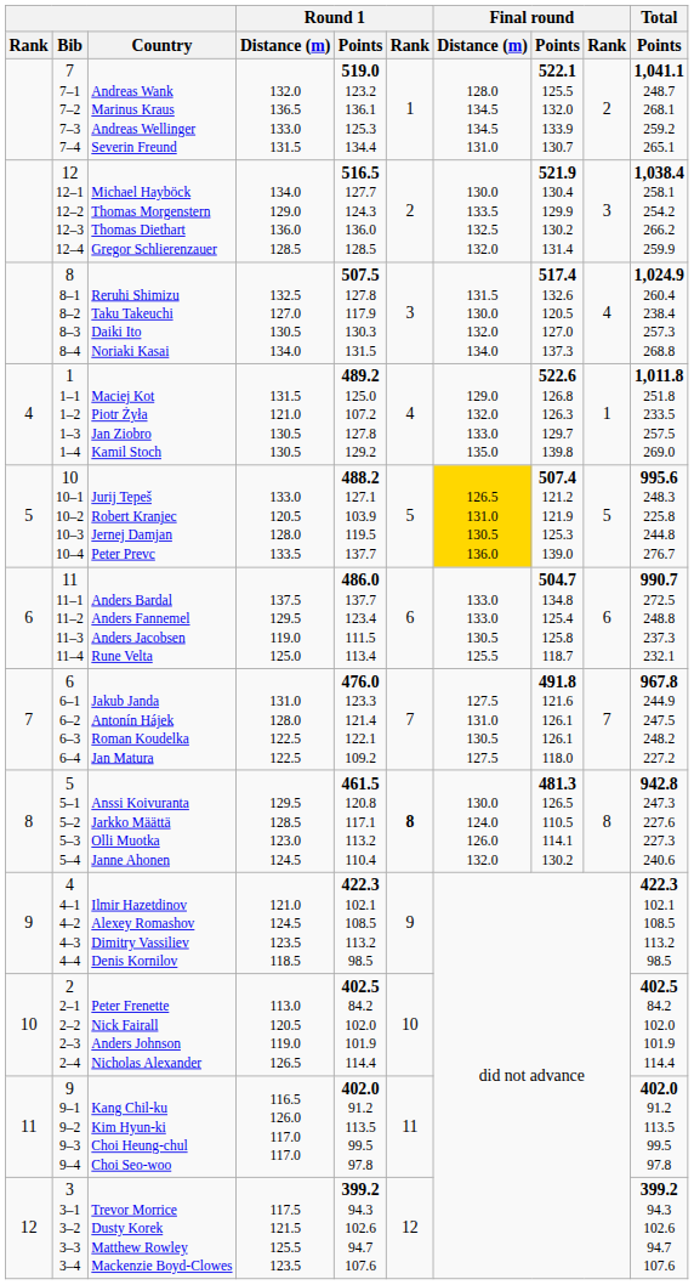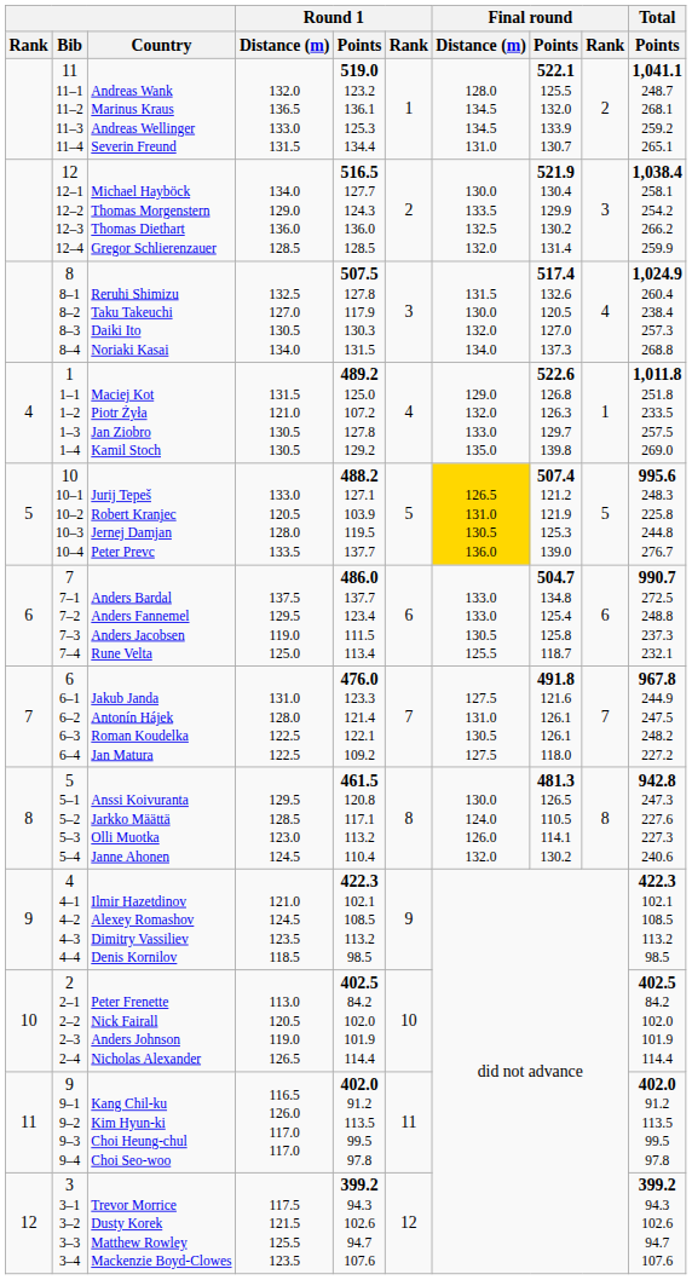 <table class="wikitable sortable" style="text-align:center">
 <tr>
 <th colspan=3></th>
 <th colspan=3>Round 1</th>
 <th colspan=3>Final round</th>
 <th>Total</th>
 </tr>
 <tr>
 <th>Rank</th>
 <th>Bib</th>
 <th>Country</th>
 <th>Distance (<a href='#'>m</a>)</th>
 <th>Points</th>
 <th>Rank</th>
 <th>Distance (<a href='#'>m</a>)</th>
 <th>Points</th>
 <th>Rank</th>
 <th>Points</th>
 </tr>
 <tr>
 <td></td>
-<td>7 <br><small> 7–1 <br> 7–2 <br> 7–3 <br> 7–4</small></td>
+<td>11 <br><small> 11–1 <br> 11–2 <br> 11–3 <br> 11–4</small></td>
 <td align=left> <br><small> <a href='#'>Andreas Wank</a> <br> <a href='#'>Marinus Kraus</a> <br> <a href='#'>Andreas Wellinger</a> <br> <a href='#'>Severin Freund</a></small></td>
 <td><br><small> 132.0 <br> 136.5 <br> 133.0 <br> 131.5</small></td>
 <td><strong>519.0</strong> <br><small> 123.2 <br> 136.1 <br> 125.3 <br> 134.4</small></td>
 <td>1</td>
 <td><br><small> 128.0 <br> 134.5 <br> 134.5 <br> 131.0</small></td>
 <td><strong>522.1</strong> <br><small> 125.5 <br> 132.0 <br> 133.9 <br> 130.7</small></td>
 <td>2</td>
 <td><strong>1,041.1</strong> <br><small> 248.7 <br> 268.1 <br> 259.2 <br> 265.1</small></td>
 </tr>
 <tr>
 <td></td>
 <td>12 <br><small> 12–1 <br> 12–2 <br> 12–3 <br> 12–4</small></td>
 <td align=left> <br><small> <a href='#'>Michael Hayböck</a> <br> <a href='#'>Thomas Morgenstern</a> <br> <a href='#'>Thomas Diethart</a> <br> <a href='#'>Gregor Schlierenzauer</a></small></td>
 <td><br><small> 134.0 <br> 129.0 <br> 136.0 <br> 128.5</small></td>
 <td><strong>516.5</strong> <br><small> 127.7 <br> 124.3 <br> 136.0 <br> 128.5</small></td>
 <td>2</td>
 <td><br><small> 130.0 <br> 133.5 <br> 132.5 <br> 132.0</small></td>
 <td><strong>521.9</strong> <br><small> 130.4 <br> 129.9 <br> 130.2 <br> 131.4</small></td>
 <td>3</td>
 <td><strong>1,038.4</strong> <br><small> 258.1 <br> 254.2 <br> 266.2 <br> 259.9</small></td>
 </tr>
 <tr>
 <td></td>
 <td>8 <br><small> 8–1 <br> 8–2 <br> 8–3 <br> 8–4</small></td>
 <td align=left> <br><small> <a href='#'>Reruhi Shimizu</a> <br> <a href='#'>Taku Takeuchi</a> <br> <a href='#'>Daiki Ito</a> <br> <a href='#'>Noriaki Kasai</a></small></td>
 <td><br><small> 132.5 <br> 127.0 <br> 130.5 <br> 134.0</small></td>
 <td><strong>507.5</strong> <br><small> 127.8 <br> 117.9 <br> 130.3 <br> 131.5</small></td>
 <td>3</td>
 <td><br><small> 131.5 <br> 130.0 <br> 132.0 <br> 134.0</small></td>
 <td><strong>517.4</strong> <br><small> 132.6 <br> 120.5 <br> 127.0 <br> 137.3</small></td>
 <td>4</td>
 <td><strong>1,024.9</strong> <br><small> 260.4 <br> 238.4 <br> 257.3 <br> 268.8</small></td>
 </tr>
 <tr>
 <td>4</td>
 <td>1 <br><small> 1–1 <br> 1–2 <br> 1–3 <br> 1–4</small></td>
 <td align=left> <br><small> <a href='#'>Maciej Kot</a> <br> <a href='#'>Piotr Żyła</a> <br> <a href='#'>Jan Ziobro</a> <br> <a href='#'>Kamil Stoch</a></small></td>
 <td><br><small> 131.5 <br> 121.0 <br> 130.5 <br> 130.5</small></td>
 <td><strong>489.2</strong> <br><small> 125.0 <br> 107.2 <br> 127.8 <br> 129.2</small></td>
 <td>4</td>
 <td><br><small> 129.0 <br> 132.0 <br> 133.0 <br> 135.0</small></td>
 <td><strong>522.6</strong> <br><small> 126.8 <br> 126.3 <br> 129.7 <br> 139.8 </small></td>
 <td>1</td>
 <td><strong>1,011.8</strong> <br><small> 251.8 <br> 233.5 <br> 257.5 <br> 269.0</small></td>
 </tr>
 <tr>
 <td>5</td>
 <td>10 <br><small> 10–1 <br> 10–2 <br> 10–3 <br> 10–4</small></td>
 <td align=left> <br><small> <a href='#'>Jurij Tepeš</a> <br> <a href='#'>Robert Kranjec</a> <br> <a href='#'>Jernej Damjan</a> <br> <a href='#'>Peter Prevc</a></small></td>
 <td><br><small> 133.0 <br> 120.5 <br> 128.0 <br> 133.5</small></td>
 <td><strong>488.2</strong> <br><small> 127.1 <br> 103.9 <br> 119.5 <br> 137.7</small></td>
 <td>5</td>
 <td style="background: gold;"><br><small> 126.5 <br> 131.0 <br> 130.5 <br> 136.0</small></td>
 <td><strong>507.4</strong> <br><small> 121.2 <br> 121.9 <br> 125.3 <br> 139.0</small></td>
 <td>5</td>
 <td><strong>995.6</strong> <br><small> 248.3 <br> 225.8 <br> 244.8 <br> 276.7</small></td>
 </tr>
 <tr>
 <td>6</td>
-<td>11 <br><small> 11–1 <br> 11–2 <br> 11–3 <br> 11–4</small></td>
+<td>7 <br><small> 7–1 <br> 7–2 <br> 7–3 <br> 7–4</small></td>
 <td align=left> <br><small> <a href='#'>Anders Bardal</a> <br> <a href='#'>Anders Fannemel</a> <br> <a href='#'>Anders Jacobsen</a> <br> <a href='#'>Rune Velta</a></small></td>
 <td><br><small> 137.5 <br> 129.5 <br> 119.0 <br> 125.0</small></td>
 <td><strong>486.0</strong> <br><small> 137.7 <br> 123.4 <br> 111.5 <br> 113.4</small></td>
 <td>6</td>
 <td><br><small> 133.0 <br> 133.0 <br> 130.5 <br> 125.5</small></td>
 <td><strong>504.7</strong> <br><small> 134.8 <br> 125.4 <br> 125.8 <br> 118.7</small></td>
 <td>6</td>
 <td><strong>990.7</strong> <br><small> 272.5 <br> 248.8 <br> 237.3 <br> 232.1</small></td>
 </tr>
 <tr>
 <td>7</td>
 <td>6 <br><small> 6–1 <br> 6–2 <br> 6–3 <br> 6–4</small></td>
 <td align=left> <br><small> <a href='#'>Jakub Janda</a> <br> <a href='#'>Antonín Hájek</a> <br> <a href='#'>Roman Koudelka</a> <br> <a href='#'>Jan Matura</a></small></td>
 <td><br><small> 131.0 <br> 128.0 <br> 122.5 <br> 122.5</small></td>
 <td><strong>476.0</strong> <br><small> 123.3 <br> 121.4 <br> 122.1 <br> 109.2</small></td>
 <td>7</td>
 <td><br><small> 127.5 <br> 131.0 <br> 130.5 <br> 127.5</small></td>
 <td><strong>491.8</strong> <br><small> 121.6 <br> 126.1 <br> 126.1 <br> 118.0</small></td>
 <td>7</td>
 <td><strong>967.8</strong> <br><small> 244.9 <br> 247.5 <br> 248.2 <br> 227.2</small></td>
 </tr>
 <tr>
 <td>8</td>
 <td>5 <br><small> 5–1 <br> 5–2 <br> 5–3 <br> 5–4</small></td>
 <td align=left> <br><small> <a href='#'>Anssi Koivuranta</a> <br> <a href='#'>Jarkko Määttä</a> <br> <a href='#'>Olli Muotka</a> <br> <a href='#'>Janne Ahonen</a></small></td>
 <td><br><small> 129.5 <br> 128.5 <br> 123.0 <br> 124.5</small></td>
 <td><strong>461.5</strong> <br><small> 120.8 <br> 117.1 <br> 113.2 <br> 110.4</small></td>
-<td><strong>8</strong></td>
+<td>8</td>
 <td><br><small> 130.0 <br> 124.0 <br> 126.0 <br> 132.0</small></td>
 <td><strong>481.3</strong> <br><small> 126.5 <br> 110.5 <br> 114.1 <br> 130.2</small></td>
 <td>8</td>
 <td><strong>942.8</strong> <br><small> 247.3 <br> 227.6 <br> 227.3 <br> 240.6</small></td>
 </tr>
 <tr>
 <td>9</td>
 <td>4 <br><small> 4–1 <br> 4–2 <br> 4–3 <br> 4–4</small></td>
 <td align=left> <br><small> <a href='#'>Ilmir Hazetdinov</a> <br> <a href='#'>Alexey Romashov</a> <br> <a href='#'>Dimitry Vassiliev</a> <br> <a href='#'>Denis Kornilov</a></small></td>
 <td><br><small> 121.0 <br> 124.5 <br> 123.5 <br> 118.5</small></td>
 <td><strong>422.3</strong> <br><small> 102.1 <br> 108.5 <br> 113.2 <br> 98.5</small></td>
 <td>9</td>
 <td rowspan=4 colspan=3>did not advance</td>
 <td><strong>422.3</strong> <br><small> 102.1 <br> 108.5 <br> 113.2 <br> 98.5</small></td>
 </tr>
 <tr>
 <td>10</td>
 <td>2 <br><small> 2–1 <br> 2–2 <br> 2–3 <br> 2–4</small></td>
 <td align=left> <br><small> <a href='#'>Peter Frenette</a> <br> <a href='#'>Nick Fairall</a> <br> <a href='#'>Anders Johnson</a> <br> <a href='#'>Nicholas Alexander</a></small></td>
 <td><br><small> 113.0 <br> 120.5 <br> 119.0 <br> 126.5</small></td>
 <td><strong>402.5</strong> <br><small> 84.2 <br> 102.0 <br> 101.9 <br> 114.4</small></td>
 <td>10</td>
 <td><strong>402.5</strong> <br><small> 84.2 <br> 102.0 <br> 101.9 <br> 114.4</small></td>
 </tr>
 <tr>
 <td>11</td>
 <td>9 <br><small> 9–1 <br> 9–2 <br> 9–3 <br> 9–4</small></td>
 <td align=left> <br><small> <a href='#'>Kang Chil-ku</a> <br> <a href='#'>Kim Hyun-ki</a> <br> <a href='#'>Choi Heung-chul</a> <br> <a href='#'>Choi Seo-woo</a></small></td>
 <td><small> 116.5 <br> 126.0 <br> 117.0 <br> 117.0</small></td>
 <td><strong>402.0</strong> <br><small> 91.2 <br> 113.5 <br> 99.5 <br> 97.8</small></td>
 <td>11</td>
 <td><strong>402.0</strong> <br><small> 91.2 <br> 113.5 <br> 99.5 <br> 97.8</small></td>
 </tr>
 <tr>
 <td>12</td>
 <td>3 <br><small> 3–1 <br> 3–2 <br> 3–3 <br> 3–4</small></td>
 <td align=left> <br><small> <a href='#'>Trevor Morrice</a> <br> <a href='#'>Dusty Korek</a> <br> <a href='#'>Matthew Rowley</a> <br> <a href='#'>Mackenzie Boyd-Clowes</a></small></td>
 <td><br><small> 117.5 <br> 121.5 <br> 125.5 <br> 123.5</small></td>
 <td><strong>399.2</strong> <br><small> 94.3 <br> 102.6 <br> 94.7 <br> 107.6</small></td>
 <td>12</td>
 <td><strong>399.2</strong> <br><small> 94.3 <br> 102.6 <br> 94.7 <br> 107.6</small></td>
 </tr>
 </table>
